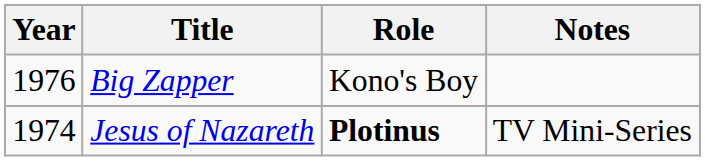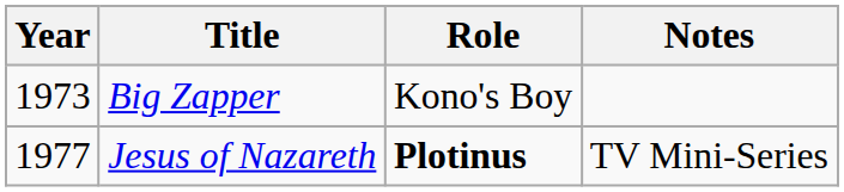 <table class="wikitable">
 <tr>
 <th>Year</th>
 <th>Title</th>
 <th>Role</th>
 <th>Notes</th>
 </tr>
 <tr>
-<td>1976</td>
+<td>1973</td>
 <td><em><a href='#'>Big Zapper</a></em></td>
 <td>Kono's Boy</td>
 <td></td>
 </tr>
 <tr>
-<td>1974</td>
+<td>1977</td>
 <td><em><a href='#'>Jesus of Nazareth</a></em></td>
 <td><strong>Plotinus</strong></td>
 <td>TV Mini-Series</td>
 </tr>
 </table>
